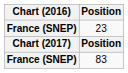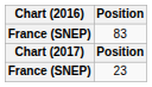 <table class="wikitable plainrowheaders" style="text-align:center;">
 <tr>
 <th scope="col">Chart (2016)</th>
 <th scope="col">Position</th>
 </tr>
 <tr>
 <th scope="row">France (SNEP)</th>
-<td>23</td>
+<td>83</td>
 </tr>
 <tr>
 <th scope="col">Chart (2017)</th>
 <th scope="col">Position</th>
 </tr>
 <tr>
 <th scope="row">France (SNEP)</th>
-<td>83</td>
+<td>23</td>
 </tr>
 </table>
